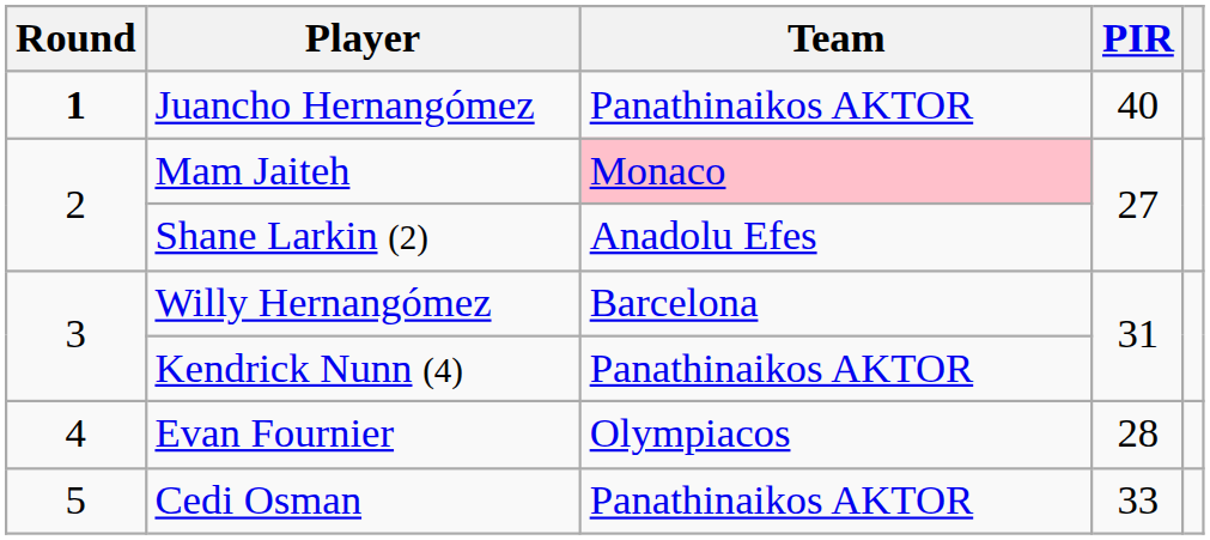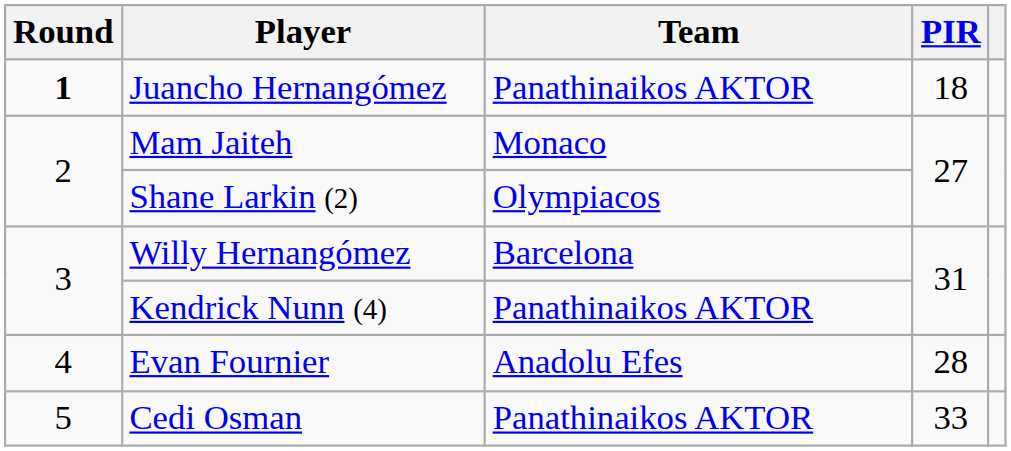 <table class="wikitable sortable" style="text-align: center;">
 <tr>
 <th>Round</th>
 <th style="width:160px;">Player</th>
 <th style="width:190px;">Team</th>
 <th><a href='#'>PIR</a></th>
 <th></th>
 </tr>
 <tr>
 <td><strong>1</strong></td>
 <td style="text-align:left;"> <a href='#'>Juancho Hernangómez</a></td>
 <td style="text-align:left;"> <a href='#'>Panathinaikos AKTOR</a></td>
-<td>40</td>
+<td>18</td>
 <td></td>
 </tr>
 <tr>
 <td rowspan=2>2</td>
 <td style="text-align:left;"> <a href='#'>Mam Jaiteh</a></td>
-<td style="background: pink; text-align:left;"> <a href='#'>Monaco</a></td>
+<td style="text-align:left;"> <a href='#'>Monaco</a></td>
 <td rowspan=2>27</td>
 <td rowspan=2></td>
 </tr>
 <tr>
 <td style="text-align:left;"> <a href='#'>Shane Larkin</a> <small>(2)</small></td>
-<td style="text-align:left;"> <a href='#'>Anadolu Efes</a></td>
+<td style="text-align:left;"> <a href='#'>Olympiacos</a></td>
 </tr>
 <tr>
 <td rowspan=2>3</td>
 <td style="text-align:left;"> <a href='#'>Willy Hernangómez</a></td>
 <td style="text-align:left;"> <a href='#'>Barcelona</a></td>
 <td rowspan=2>31</td>
 <td rowspan=2></td>
 </tr>
 <tr>
 <td style="text-align:left;"> <a href='#'>Kendrick Nunn</a> <small>(4)</small></td>
 <td style="text-align:left;"> <a href='#'>Panathinaikos AKTOR</a></td>
 </tr>
 <tr>
 <td>4</td>
 <td style="text-align:left;"> <a href='#'>Evan Fournier</a></td>
-<td style="text-align:left;"> <a href='#'>Olympiacos</a></td>
+<td style="text-align:left;"> <a href='#'>Anadolu Efes</a></td>
 <td>28</td>
 <td></td>
 </tr>
 <tr>
 <td>5</td>
 <td style="text-align:left;"> <a href='#'>Cedi Osman</a></td>
 <td style="text-align:left;"> <a href='#'>Panathinaikos AKTOR</a></td>
 <td>33</td>
 <td></td>
 </tr>
 </table>
